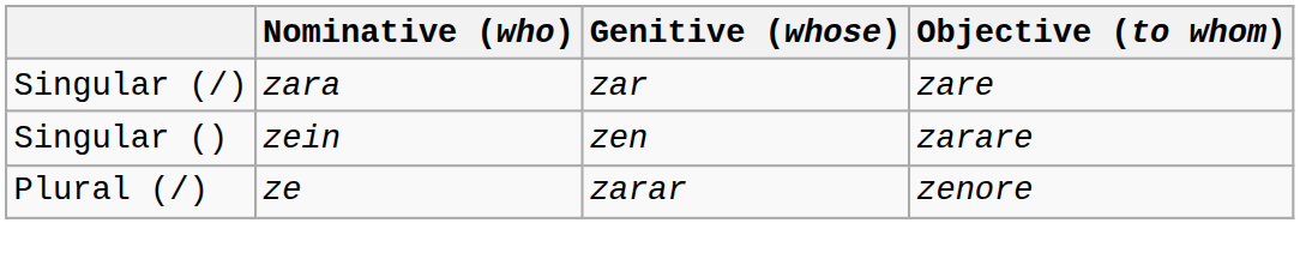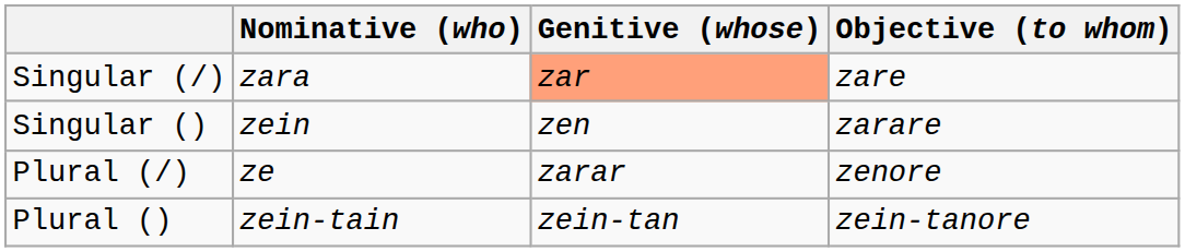 <table class="wikitable">
 <tr>
 <th></th>
 <th>Nominative (<em>who</em>)</th>
 <th>Genitive (<em>whose</em>)</th>
 <th>Objective (<em>to whom</em>)</th>
 </tr>
 <tr>
 <td>Singular (/)</td>
 <td> <em>zara</em></td>
-<td> <em>zar</em></td>
+<td style="background: lightsalmon;"> <em>zar</em></td>
 <td> <em>zare</em></td>
 </tr>
 <tr>
 <td>Singular ()</td>
 <td> <em>zein</em></td>
 <td> <em>zen</em></td>
 <td> <em>zarare</em></td>
 </tr>
 <tr>
 <td>Plural (/)</td>
 <td> <em>ze</em></td>
 <td> <em>zarar</em></td>
 <td> <em>zenore</em></td>
 </tr>
+<tr>
+<td>Plural ()</td>
+<td> <em>zein-tain</em></td>
+<td> <em>zein-tan</em></td>
+<td> <em>zein-tanore</em></td>
+</tr>
 </table>
